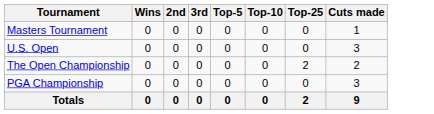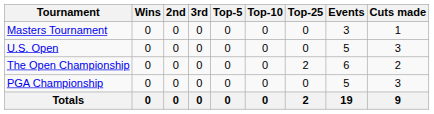 <table class=wikitable style=text-align:center>
 <tr>
 <th>Tournament</th>
 <th>Wins</th>
 <th>2nd</th>
 <th>3rd</th>
 <th>Top-5</th>
 <th>Top-10</th>
 <th>Top-25</th>
+<th>Events</th>
 <th>Cuts made</th>
 </tr>
 <tr>
 <td align=left><a href='#'>Masters Tournament</a></td>
 <td>0</td>
 <td>0</td>
 <td>0</td>
 <td>0</td>
 <td>0</td>
 <td>0</td>
+<td>3</td>
 <td>1</td>
 </tr>
 <tr>
 <td align=left><a href='#'>U.S. Open</a></td>
 <td>0</td>
 <td>0</td>
 <td>0</td>
 <td>0</td>
 <td>0</td>
 <td>0</td>
+<td>5</td>
 <td>3</td>
 </tr>
 <tr>
 <td align=left><a href='#'>The Open Championship</a></td>
 <td>0</td>
 <td>0</td>
 <td>0</td>
 <td>0</td>
 <td>0</td>
 <td>2</td>
+<td>6</td>
 <td>2</td>
 </tr>
 <tr>
 <td align=left><a href='#'>PGA Championship</a></td>
 <td>0</td>
 <td>0</td>
 <td>0</td>
 <td>0</td>
 <td>0</td>
 <td>0</td>
+<td>5</td>
 <td>3</td>
 </tr>
 <tr>
 <th>Totals</th>
 <th>0</th>
 <th>0</th>
 <th>0</th>
 <th>0</th>
 <th>0</th>
 <th>2</th>
+<th>19</th>
 <th>9</th>
 </tr>
 </table>
